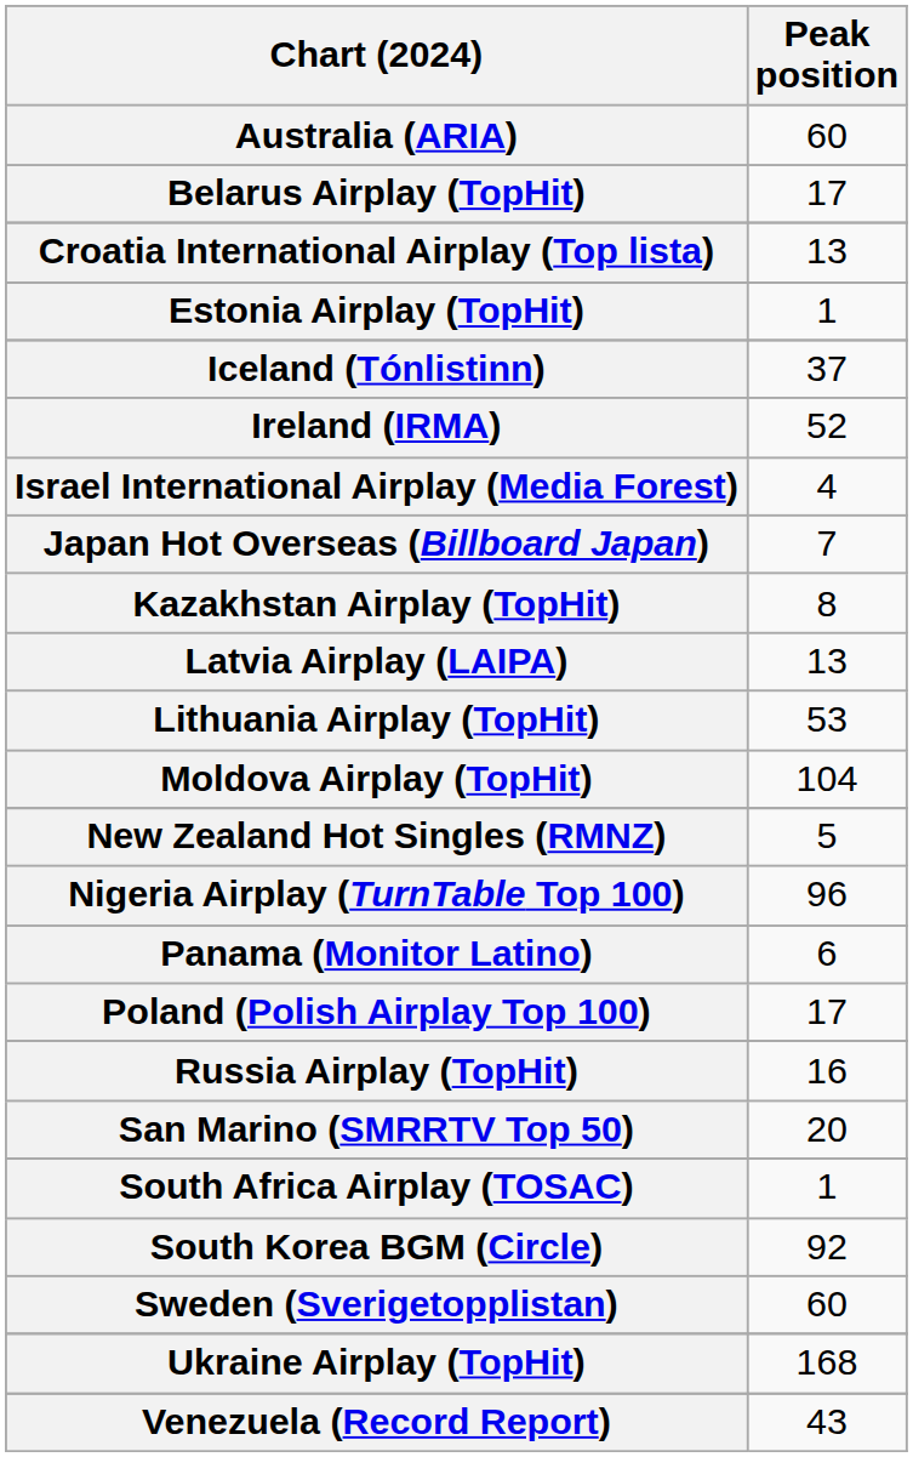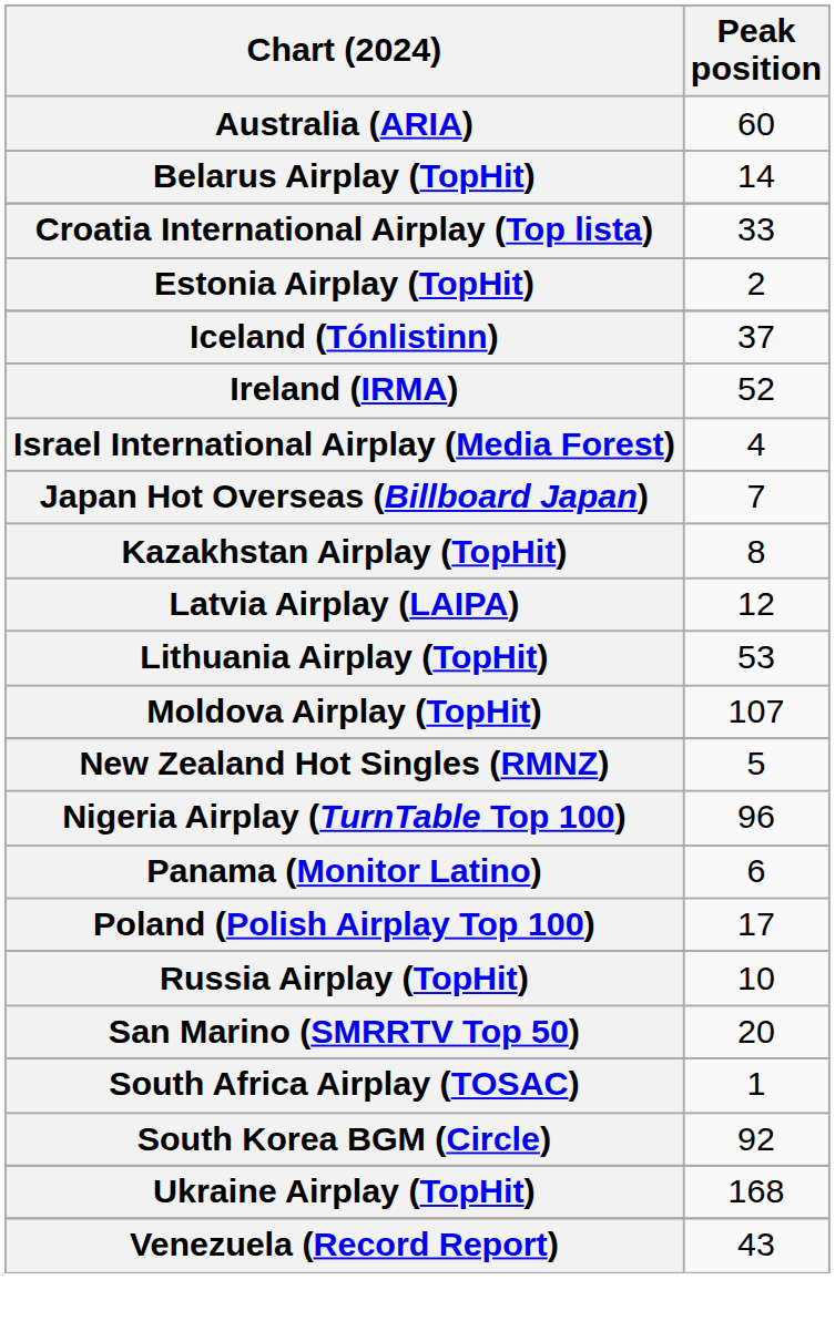 <table class="wikitable sortable plainrowheaders" style="text-align:center">
 <tr>
 <th scope="col">Chart (2024)</th>
 <th scope="col">Peak<br>position</th>
 </tr>
 <tr>
 <th scope="row">Australia (<a href='#'>ARIA</a>)</th>
 <td>60</td>
 </tr>
 <tr>
 <th scope="row">Belarus Airplay (<a href='#'>TopHit</a>)</th>
-<td>17</td>
+<td>14</td>
 </tr>
 <tr>
 </tr>
 <tr>
 </tr>
 <tr>
 </tr>
 <tr>
 </tr>
 <tr>
 </tr>
 <tr>
 </tr>
 <tr>
 <th scope="row">Croatia International Airplay (<a href='#'>Top lista</a>)</th>
-<td>13</td>
+<td>33</td>
 </tr>
 <tr>
 </tr>
 <tr>
 <th scope="row">Estonia Airplay (<a href='#'>TopHit</a>)</th>
-<td>1</td>
+<td>2</td>
 </tr>
 <tr>
 </tr>
 <tr>
 </tr>
 <tr>
 <th scope="row">Iceland (<a href='#'>Tónlistinn</a>)</th>
 <td>37</td>
 </tr>
 <tr>
 <th scope="row">Ireland (<a href='#'>IRMA</a>)</th>
 <td>52</td>
 </tr>
 <tr>
 <th scope="row">Israel International Airplay (<a href='#'>Media Forest</a>)</th>
 <td>4</td>
 </tr>
 <tr>
 <th scope="row">Japan Hot Overseas (<em><a href='#'>Billboard Japan</a></em>)</th>
 <td>7</td>
 </tr>
 <tr>
 <th scope="row">Kazakhstan Airplay (<a href='#'>TopHit</a>)</th>
 <td>8</td>
 </tr>
 <tr>
 <th scope="row">Latvia Airplay (<a href='#'>LAIPA</a>)</th>
-<td>13</td>
+<td>12</td>
 </tr>
 <tr>
 <th scope="row">Lithuania Airplay (<a href='#'>TopHit</a>)</th>
 <td>53</td>
 </tr>
 <tr>
 <th scope="row">Moldova Airplay (<a href='#'>TopHit</a>)</th>
-<td>104</td>
+<td>107</td>
 </tr>
 <tr>
 </tr>
 <tr>
 </tr>
 <tr>
 <th scope="row">New Zealand Hot Singles (<a href='#'>RMNZ</a>)</th>
 <td>5</td>
 </tr>
 <tr>
 <th scope="row">Nigeria Airplay (<a href='#'><em>TurnTable</em> Top 100</a>)</th>
 <td>96</td>
 </tr>
 <tr>
 <th scope="row">Panama (<a href='#'>Monitor Latino</a>)</th>
 <td>6</td>
 </tr>
 <tr>
 <th scope="row">Poland (<a href='#'>Polish Airplay Top 100</a>)</th>
 <td>17</td>
 </tr>
 <tr>
 </tr>
 <tr>
 </tr>
 <tr>
 </tr>
 <tr>
 <th scope="row">Russia Airplay (<a href='#'>TopHit</a>)</th>
-<td>16</td>
+<td>10</td>
 </tr>
 <tr>
 <th scope="row">San Marino (<a href='#'>SMRRTV Top 50</a>)</th>
 <td>20</td>
 </tr>
 <tr>
 </tr>
 <tr>
 <th scope="row">South Africa Airplay (<a href='#'>TOSAC</a>)</th>
 <td>1</td>
 </tr>
 <tr>
 <th scope="row">South Korea BGM (<a href='#'>Circle</a>)</th>
 <td>92</td>
-</tr>
-<tr>
-<th scope="row">Sweden (<a href='#'>Sverigetopplistan</a>)</th>
-<td>60</td>
 </tr>
 <tr>
 </tr>
 <tr>
 <th scope="row">Ukraine Airplay (<a href='#'>TopHit</a>)</th>
 <td>168</td>
 </tr>
 <tr>
 </tr>
 <tr>
 </tr>
 <tr>
 </tr>
 <tr>
 </tr>
 <tr>
 </tr>
 <tr>
 </tr>
 <tr>
 </tr>
 <tr>
 <th scope="row">Venezuela (<a href='#'>Record Report</a>)</th>
 <td>43</td>
 </tr>
 </table>
